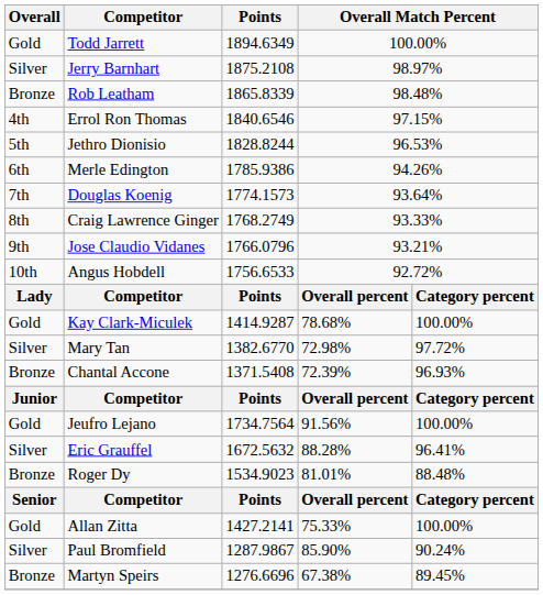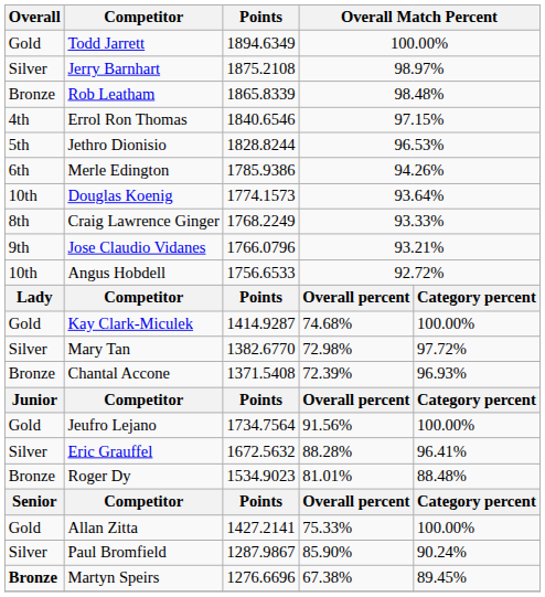 <table class="wikitable sortable" style="text-align: left;">
 <tr>
 <th>Overall</th>
 <th>Competitor</th>
 <th>Points</th>
 <th colspan="2">Overall Match Percent</th>
 </tr>
 <tr>
 <td> Gold</td>
 <td> <a href='#'>Todd Jarrett</a></td>
 <td>1894.6349</td>
 <td colspan="2" style="text-align: center;">100.00%</td>
 </tr>
 <tr>
 <td> Silver</td>
 <td> <a href='#'>Jerry Barnhart</a></td>
 <td>1875.2108</td>
 <td colspan="2" style="text-align: center;">98.97%</td>
 </tr>
 <tr>
 <td> Bronze</td>
 <td> <a href='#'>Rob Leatham</a></td>
 <td>1865.8339</td>
 <td colspan="2" style="text-align: center;">98.48%</td>
 </tr>
 <tr>
 <td>4th</td>
 <td> Errol Ron Thomas</td>
 <td>1840.6546</td>
 <td colspan="2" style="text-align: center;">97.15%</td>
 </tr>
 <tr>
 <td>5th</td>
 <td> Jethro Dionisio</td>
 <td>1828.8244</td>
 <td colspan="2" style="text-align: center;">96.53%</td>
 </tr>
 <tr>
 <td>6th</td>
 <td> Merle Edington</td>
 <td>1785.9386</td>
 <td colspan="2" style="text-align: center;">94.26%</td>
 </tr>
 <tr>
-<td>7th</td>
+<td>10th</td>
 <td> <a href='#'>Douglas Koenig</a></td>
 <td>1774.1573</td>
 <td colspan="2" style="text-align: center;">93.64%</td>
 </tr>
 <tr>
 <td>8th</td>
 <td> Craig Lawrence Ginger</td>
-<td>1768.2749</td>
+<td>1768.2249</td>
 <td colspan="2" style="text-align: center;">93.33%</td>
 </tr>
 <tr>
 <td>9th</td>
 <td> <a href='#'>Jose Claudio Vidanes</a></td>
 <td>1766.0796</td>
 <td colspan="2" style="text-align: center;">93.21%</td>
 </tr>
 <tr>
 <td>10th</td>
 <td> Angus Hobdell</td>
 <td>1756.6533</td>
 <td colspan="2" style="text-align: center;">92.72%</td>
 </tr>
 <tr>
 <th>Lady</th>
 <th>Competitor</th>
 <th>Points</th>
 <th>Overall percent</th>
 <th>Category percent</th>
 </tr>
 <tr>
 <td> Gold</td>
 <td> <a href='#'>Kay Clark-Miculek</a></td>
 <td>1414.9287</td>
-<td>78.68%</td>
+<td>74.68%</td>
 <td>100.00%</td>
 </tr>
 <tr>
 <td> Silver</td>
 <td> Mary Tan</td>
 <td>1382.6770</td>
 <td>72.98%</td>
 <td>97.72%</td>
 </tr>
 <tr>
 <td> Bronze</td>
 <td> Chantal Accone</td>
 <td>1371.5408</td>
 <td>72.39%</td>
 <td>96.93%</td>
 </tr>
 <tr>
 <th>Junior</th>
 <th>Competitor</th>
 <th>Points</th>
 <th>Overall percent</th>
 <th>Category percent</th>
 </tr>
 <tr>
 <td> Gold</td>
 <td> Jeufro Lejano</td>
 <td>1734.7564</td>
 <td>91.56%</td>
 <td>100.00%</td>
 </tr>
 <tr>
 <td> Silver</td>
 <td> <a href='#'>Eric Grauffel</a></td>
 <td>1672.5632</td>
 <td>88.28%</td>
 <td>96.41%</td>
 </tr>
 <tr>
 <td> Bronze</td>
 <td> Roger Dy</td>
 <td>1534.9023</td>
 <td>81.01%</td>
 <td>88.48%</td>
 </tr>
 <tr>
 <th>Senior</th>
 <th>Competitor</th>
 <th>Points</th>
 <th>Overall percent</th>
 <th>Category percent</th>
 </tr>
 <tr>
 <td> Gold</td>
 <td> Allan Zitta</td>
 <td>1427.2141</td>
 <td>75.33%</td>
 <td>100.00%</td>
 </tr>
 <tr>
 <td> Silver</td>
 <td> Paul Bromfield</td>
 <td>1287.9867</td>
 <td>85.90%</td>
 <td>90.24%</td>
 </tr>
 <tr>
-<td> Bronze</td>
+<td><strong> Bronze</strong></td>
 <td> Martyn Speirs</td>
 <td>1276.6696</td>
 <td>67.38%</td>
 <td>89.45%</td>
 </tr>
 <tr>
 </tr>
 </table>
